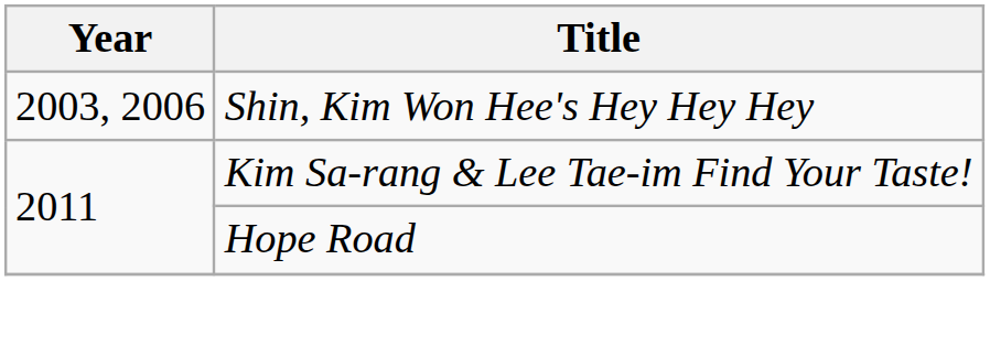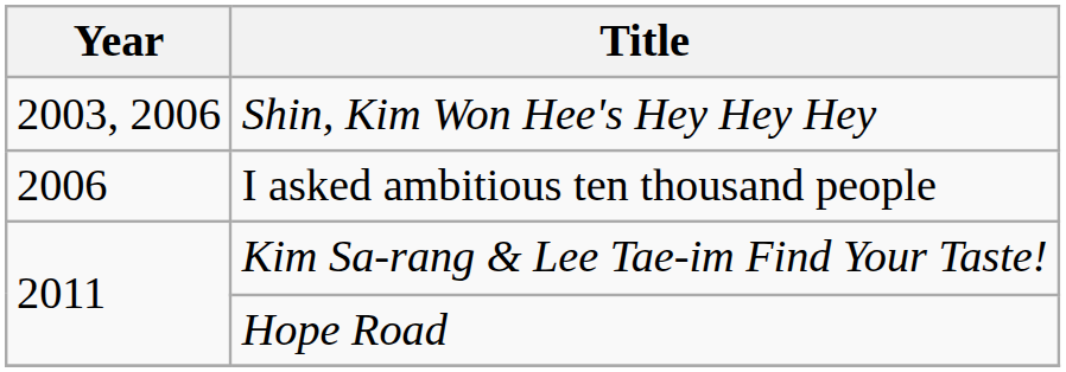 <table class="wikitable sortable" border="1">
 <tr>
 <th>Year</th>
 <th>Title</th>
 </tr>
 <tr>
 <td>2003, 2006</td>
 <td><em>Shin, Kim Won Hee's Hey Hey Hey</em></td>
+</tr>
+<tr>
+<td>2006</td>
+<td>I asked ambitious ten thousand people</td>
 </tr>
 <tr>
 <td rowspan=2>2011</td>
 <td><em>Kim Sa-rang & Lee Tae-im Find Your Taste!</em></td>
 </tr>
 <tr>
 <td><em>Hope Road</em></td>
 </tr>
 <tr>
 </tr>
 </table>
